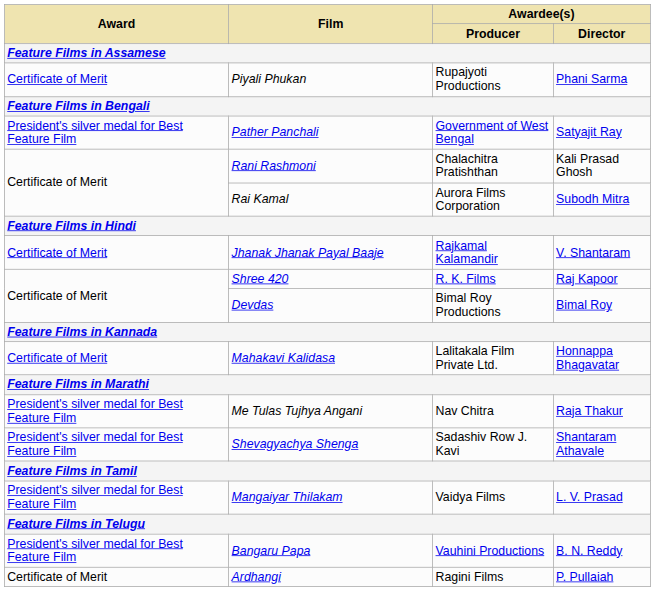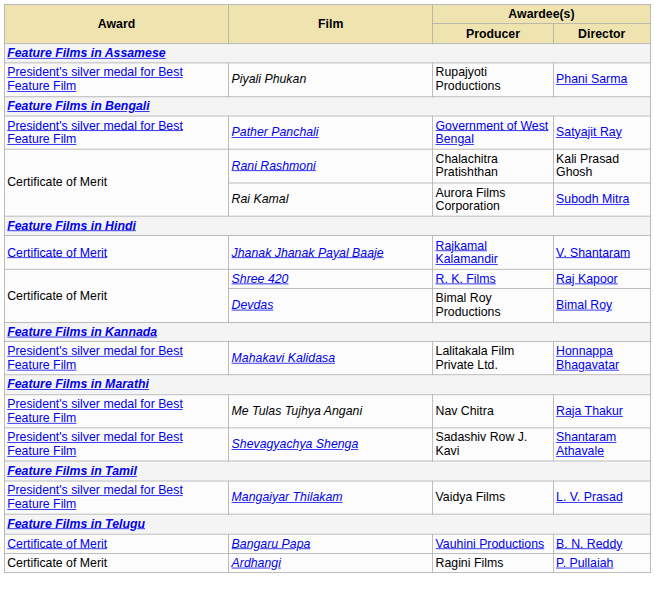 <table class="wikitable sortable" style="width:95%">
 <tr>
 <th scope="col" rowspan="2" style="background-color:#EFE4B0;width:33%;">Award</th>
 <th scope="col" rowspan="2" style="background-color:#EFE4B0;width:30%;">Film</th>
 <th scope="col" colspan="2" style="background-color:#EFE4B0;width:32%;">Awardee(s)</th>
 </tr>
 <tr>
 <th scope="col" style="background-color:#EFE4B0;">Producer</th>
 <th scope="col" style="background-color:#EFE4B0;">Director</th>
 </tr>
 <tr style="background-color:#F4F4F4">
 <td colspan="4"><strong><em><a href='#'>Feature Films in Assamese</a></em></strong></td>
 </tr>
 <tr style="background-color:#FCFCFC">
-<td><a href='#'>Certificate of Merit</a></td>
+<td><a href='#'>President's silver medal for Best Feature Film</a></td>
 <td><em>Piyali Phukan</em></td>
 <td>Rupajyoti Productions</td>
 <td><a href='#'>Phani Sarma</a></td>
 </tr>
 <tr style="background-color:#F4F4F4">
 <td colspan="4"><strong><em><a href='#'>Feature Films in Bengali</a></em></strong></td>
 </tr>
 <tr style="background-color:#FCFCFC">
 <td><a href='#'>President's silver medal for Best Feature Film</a></td>
 <td><em><a href='#'>Pather Panchali</a></em></td>
 <td><a href='#'>Government of West Bengal</a></td>
 <td><a href='#'>Satyajit Ray</a></td>
 </tr>
 <tr style="background-color:#FCFCFC">
 <td rowspan="2">Certificate of Merit</td>
 <td><em><a href='#'>Rani Rashmoni</a></em></td>
 <td>Chalachitra Pratishthan</td>
 <td>Kali Prasad Ghosh</td>
 </tr>
 <tr style="background-color:#FCFCFC">
 <td><em>Rai Kamal</em></td>
 <td>Aurora Films Corporation</td>
 <td><a href='#'>Subodh Mitra</a></td>
 </tr>
 <tr style="background-color:#F4F4F4">
 <td colspan="4"><strong><em><a href='#'>Feature Films in Hindi</a></em></strong></td>
 </tr>
 <tr style="background-color:#FCFCFC">
 <td><a href='#'>Certificate of Merit</a></td>
 <td><em><a href='#'>Jhanak Jhanak Payal Baaje</a></em></td>
 <td><a href='#'>Rajkamal Kalamandir</a></td>
 <td><a href='#'>V. Shantaram</a></td>
 </tr>
 <tr style="background-color:#FCFCFC">
 <td rowspan="2">Certificate of Merit</td>
 <td><em><a href='#'>Shree 420</a></em></td>
 <td><a href='#'>R. K. Films</a></td>
 <td><a href='#'>Raj Kapoor</a></td>
 </tr>
 <tr style="background-color:#FCFCFC">
 <td><em><a href='#'>Devdas</a></em></td>
 <td>Bimal Roy Productions</td>
 <td><a href='#'>Bimal Roy</a></td>
 </tr>
 <tr style="background-color:#F4F4F4">
 <td colspan="4"><strong><em><a href='#'>Feature Films in Kannada</a></em></strong></td>
 </tr>
 <tr style="background-color:#FCFCFC">
-<td><a href='#'>Certificate of Merit</a></td>
+<td><a href='#'>President's silver medal for Best Feature Film</a></td>
 <td><em><a href='#'>Mahakavi Kalidasa</a></em></td>
 <td>Lalitakala Film Private Ltd.</td>
 <td><a href='#'>Honnappa Bhagavatar</a></td>
 </tr>
 <tr style="background-color:#F4F4F4">
 <td colspan="4"><strong><em><a href='#'>Feature Films in Marathi</a></em></strong></td>
 </tr>
 <tr style="background-color:#FCFCFC">
 <td><a href='#'>President's silver medal for Best Feature Film</a></td>
 <td><em>Me Tulas Tujhya Angani</em></td>
 <td>Nav Chitra</td>
 <td><a href='#'>Raja Thakur</a></td>
 </tr>
 <tr style="background-color:#FCFCFC">
 <td><a href='#'>President's silver medal for Best Feature Film</a></td>
 <td><em><a href='#'>Shevagyachya Shenga</a></em></td>
 <td>Sadashiv Row J. Kavi</td>
 <td><a href='#'>Shantaram Athavale</a></td>
 </tr>
 <tr style="background-color:#F4F4F4">
 <td colspan="4"><strong><em><a href='#'>Feature Films in Tamil</a></em></strong></td>
 </tr>
 <tr style="background-color:#FCFCFC">
 <td><a href='#'>President's silver medal for Best Feature Film</a></td>
 <td><em><a href='#'>Mangaiyar Thilakam</a></em></td>
 <td>Vaidya Films</td>
 <td><a href='#'>L. V. Prasad</a></td>
 </tr>
 <tr style="background-color:#F4F4F4">
 <td colspan="4"><strong><em><a href='#'>Feature Films in Telugu</a></em></strong></td>
 </tr>
 <tr style="background-color:#FCFCFC">
-<td><a href='#'>President's silver medal for Best Feature Film</a></td>
+<td><a href='#'>Certificate of Merit</a></td>
 <td><em><a href='#'>Bangaru Papa</a></em></td>
 <td><a href='#'>Vauhini Productions</a></td>
 <td><a href='#'>B. N. Reddy</a></td>
 </tr>
 <tr style="background-color:#FCFCFC">
 <td>Certificate of Merit</td>
 <td><em><a href='#'>Ardhangi</a></em></td>
 <td>Ragini Films</td>
 <td><a href='#'>P. Pullaiah</a></td>
 </tr>
 </table>
